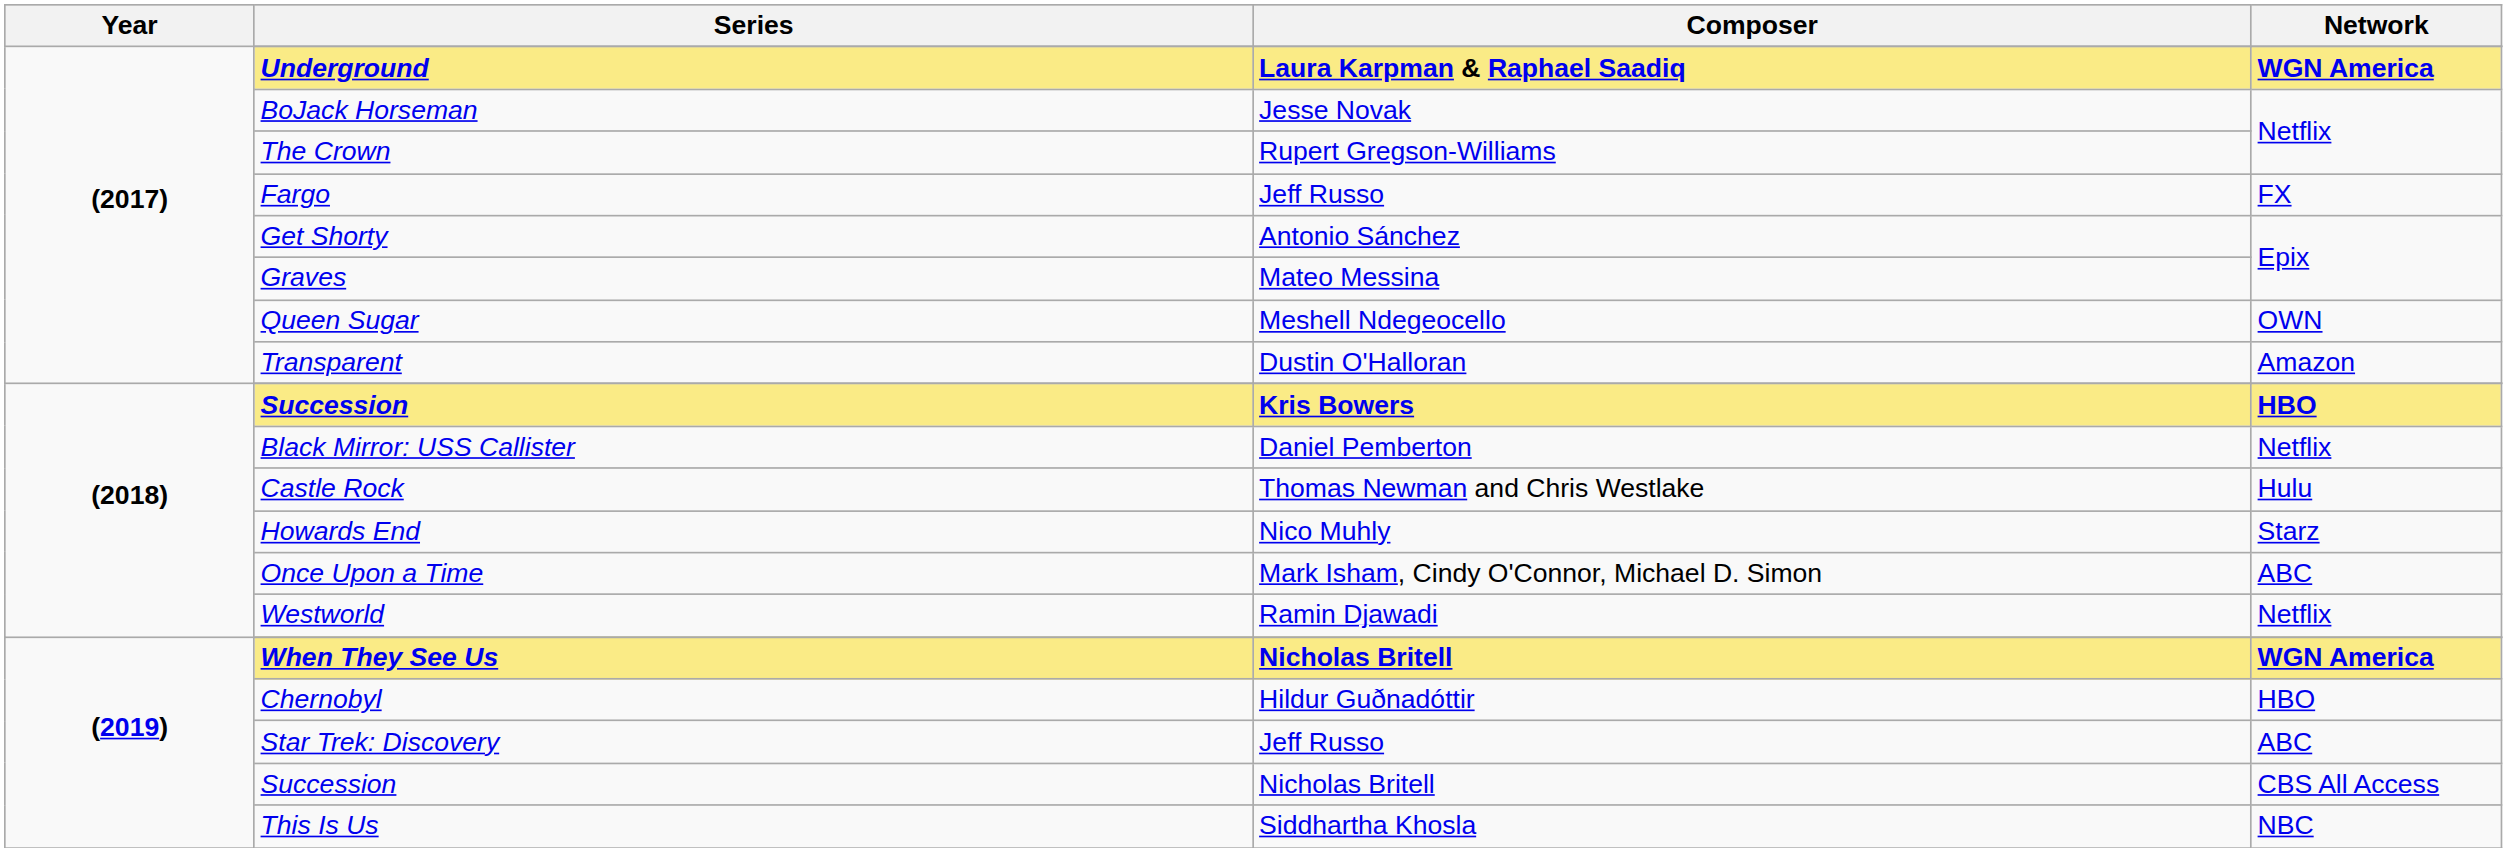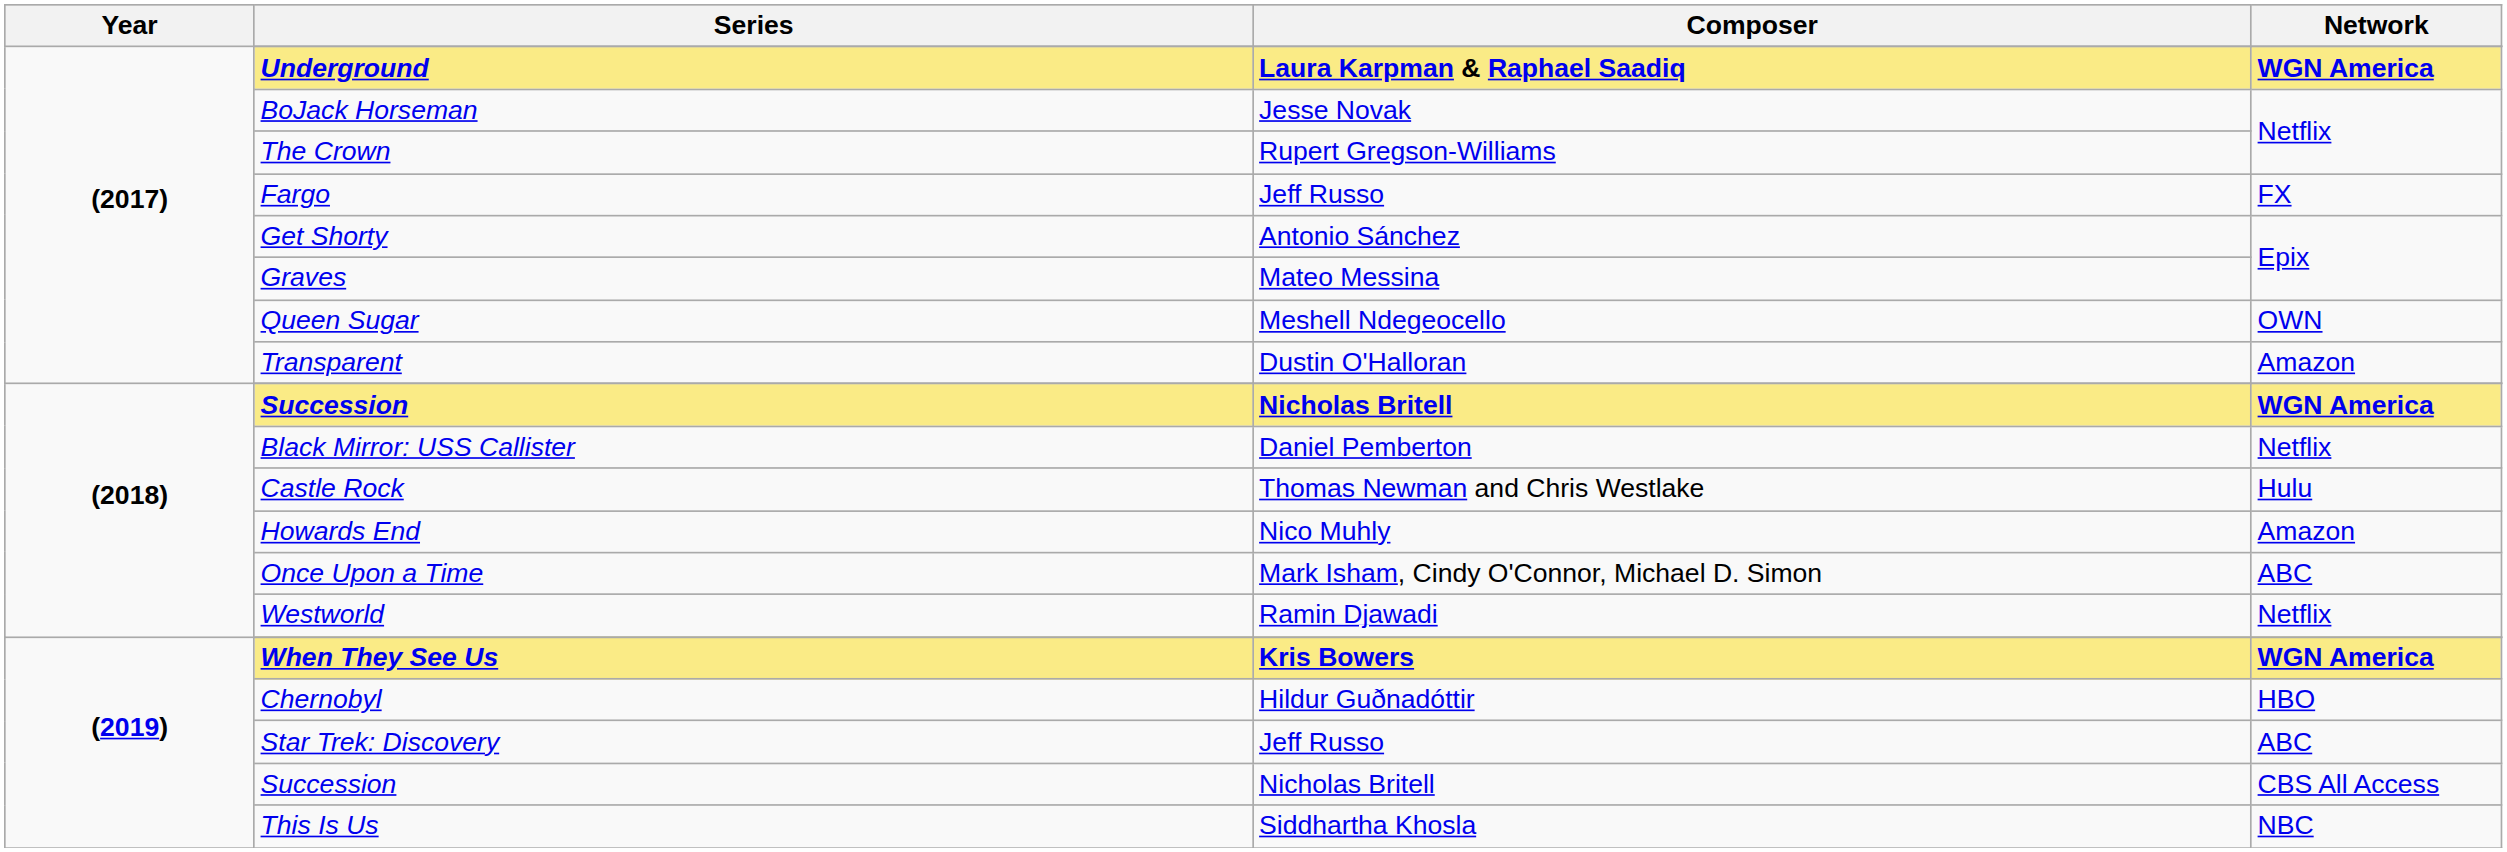 <table class="wikitable" width="95%">
 <tr>
 <th width="10%">Year</th>
 <th width="40%">Series</th>
 <th width="40%">Composer</th>
 <th width="10%">Network</th>
 </tr>
 <tr>
 <td rowspan=9 style="text-align:center"><strong>(2017)</strong><br> <br></td>
 </tr>
 <tr style="background:#FAEB86">
 <td><strong><em><a href='#'>Underground</a></em></strong></td>
 <td><strong><a href='#'>Laura Karpman</a> & <a href='#'>Raphael Saadiq</a></strong></td>
 <td><strong><a href='#'>WGN America</a></strong></td>
 </tr>
 <tr>
 <td><em><a href='#'>BoJack Horseman</a></em></td>
 <td><a href='#'>Jesse Novak</a></td>
 <td rowspan="2"><a href='#'>Netflix</a></td>
 </tr>
 <tr>
 <td><em><a href='#'>The Crown</a></em></td>
 <td><a href='#'>Rupert Gregson-Williams</a></td>
 </tr>
 <tr>
 <td><em><a href='#'>Fargo</a></em></td>
 <td><a href='#'>Jeff Russo</a></td>
 <td><a href='#'>FX</a></td>
 </tr>
 <tr>
 <td><em><a href='#'>Get Shorty</a></em></td>
 <td><a href='#'>Antonio Sánchez</a></td>
 <td rowspan="2"><a href='#'>Epix</a></td>
 </tr>
 <tr>
 <td><em><a href='#'>Graves</a></em></td>
 <td><a href='#'>Mateo Messina</a></td>
 </tr>
 <tr>
 <td><em><a href='#'>Queen Sugar</a></em></td>
 <td><a href='#'>Meshell Ndegeocello</a></td>
 <td><a href='#'>OWN</a></td>
 </tr>
 <tr>
 <td><em><a href='#'>Transparent</a></em></td>
 <td><a href='#'>Dustin O'Halloran</a></td>
 <td><a href='#'>Amazon</a></td>
 </tr>
 <tr>
 <td rowspan=7 style="text-align:center"><strong>(2018)</strong><br> <br></td>
 </tr>
 <tr style="background:#FAEB86">
 <td><strong><em><a href='#'>Succession</a></em></strong></td>
-<td><strong><a href='#'>Kris Bowers</a></strong></td>
-<td><strong><a href='#'>HBO</a></strong></td>
+<td><strong><a href='#'>Nicholas Britell</a></strong></td>
+<td><strong><a href='#'>WGN America</a></strong></td>
 </tr>
 <tr>
 <td><em><a href='#'>Black Mirror: USS Callister</a></em></td>
 <td><a href='#'>Daniel Pemberton</a></td>
 <td><a href='#'>Netflix</a></td>
 </tr>
 <tr>
 <td><em><a href='#'>Castle Rock</a></em></td>
 <td><a href='#'>Thomas Newman</a> and Chris Westlake</td>
 <td><a href='#'>Hulu</a></td>
 </tr>
 <tr>
 <td><em><a href='#'>Howards End</a></em></td>
 <td><a href='#'>Nico Muhly</a></td>
-<td><a href='#'>Starz</a></td>
+<td><a href='#'>Amazon</a></td>
 </tr>
 <tr>
 <td><em><a href='#'>Once Upon a Time</a></em></td>
 <td><a href='#'>Mark Isham</a>, Cindy O'Connor, Michael D. Simon</td>
 <td><a href='#'>ABC</a></td>
 </tr>
 <tr>
 <td><em><a href='#'>Westworld</a></em></td>
 <td><a href='#'>Ramin Djawadi</a></td>
 <td><a href='#'>Netflix</a></td>
 </tr>
 <tr>
 <td rowspan=6 style="text-align:center"><strong>(<a href='#'>2019</a>)</strong><br> <br></td>
 </tr>
 <tr style="background:#FAEB86">
 <td><strong><em><a href='#'>When They See Us</a></em></strong></td>
-<td><strong><a href='#'>Nicholas Britell</a></strong></td>
+<td><strong><a href='#'>Kris Bowers</a></strong></td>
 <td><strong><a href='#'>WGN America</a></strong></td>
 </tr>
 <tr>
 <td><em><a href='#'>Chernobyl</a></em></td>
 <td><a href='#'>Hildur Guðnadóttir</a></td>
 <td><a href='#'>HBO</a></td>
 </tr>
 <tr>
 <td><em><a href='#'>Star Trek: Discovery</a></em></td>
 <td><a href='#'>Jeff Russo</a></td>
 <td><a href='#'>ABC</a></td>
 </tr>
 <tr>
 <td><em><a href='#'>Succession</a></em></td>
 <td><a href='#'>Nicholas Britell</a></td>
 <td><a href='#'>CBS All Access</a></td>
 </tr>
 <tr>
 <td><em><a href='#'>This Is Us</a></em></td>
 <td><a href='#'>Siddhartha Khosla</a></td>
 <td><a href='#'>NBC</a></td>
 </tr>
 </table>
